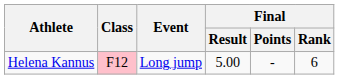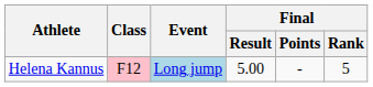 <table class=wikitable style="font-size:90%">
 <tr>
 <th rowspan="2">Athlete</th>
 <th rowspan="2">Class</th>
 <th rowspan="2">Event</th>
 <th colspan="3">Final</th>
 </tr>
 <tr>
 <th>Result</th>
 <th>Points</th>
 <th>Rank</th>
 </tr>
 <tr>
 <td><a href='#'>Helena Kannus</a></td>
 <td style="background: pink; text-align:center;">F12</td>
-<td><a href='#'>Long jump</a></td>
+<td style="background: lightblue;"><a href='#'>Long jump</a></td>
 <td style="text-align:center;">5.00</td>
 <td style="text-align:center;">-</td>
-<td style="text-align:center;">6</td>
+<td style="text-align:center;">5</td>
 </tr>
 </table>
